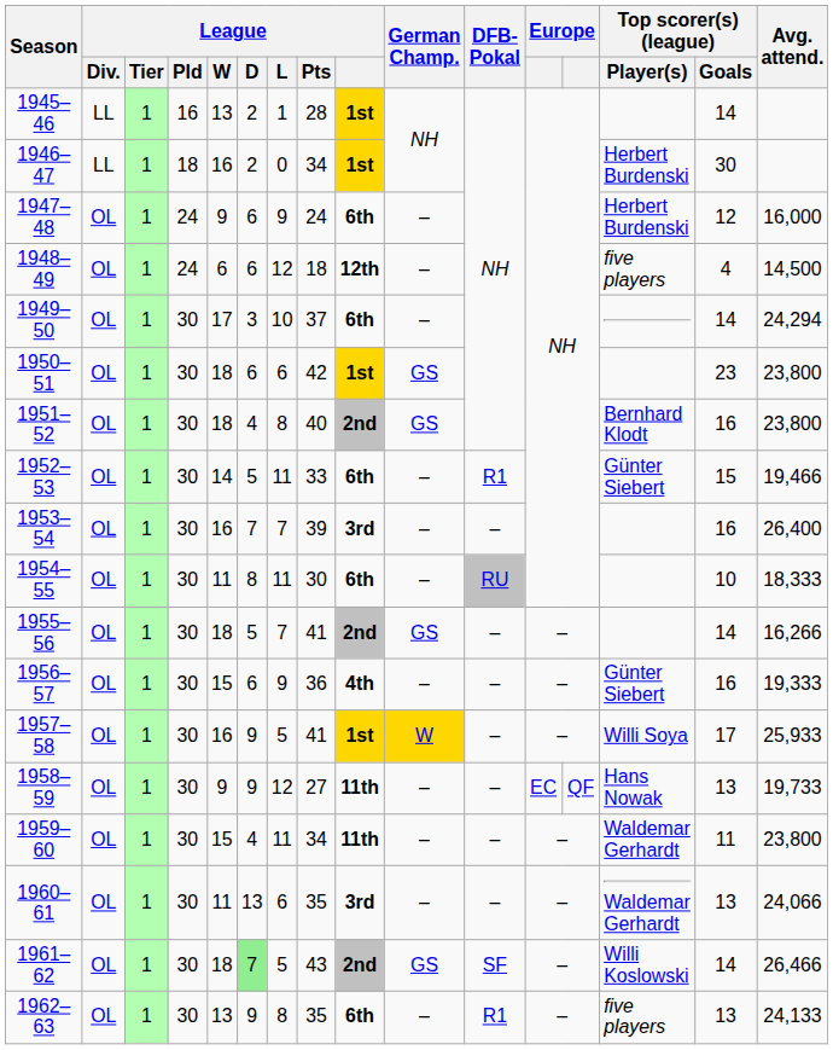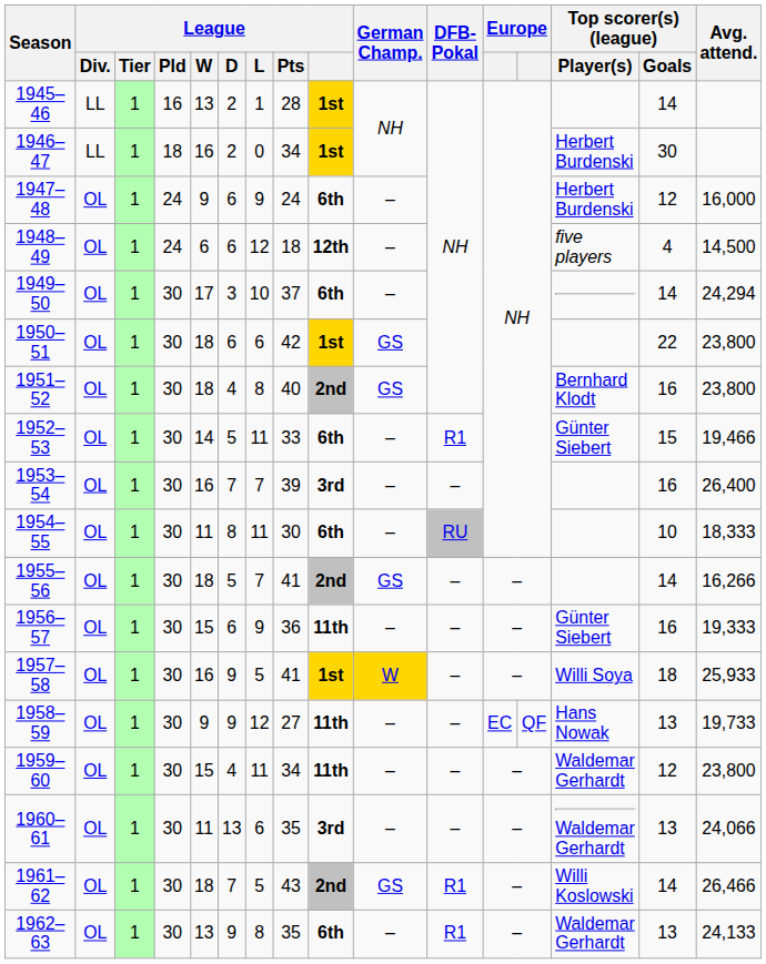 <table class="wikitable sortable sort-under-center nowrap" style="text-align: center">
 <tr>
 <th rowspan="2">Season</th>
 <th colspan="8"><a href='#'>League</a></th>
 <th rowspan="2"><a href='#'>German<br>Champ.</a></th>
 <th rowspan="2"><a href='#'>DFB-<br>Pokal</a></th>
 <th colspan="2"><a href='#'>Europe</a></th>
 <th colspan="2">Top scorer(s) (league)</th>
 <th rowspan="2">Avg.<br>attend.</th>
 </tr>
 <tr>
 <th>Div.</th>
 <th>Tier</th>
 <th>Pld</th>
 <th>W</th>
 <th>D</th>
 <th>L</th>
 <th>Pts</th>
 <th></th>
 <th></th>
 <th></th>
 <th>Player(s)</th>
 <th>Goals</th>
 </tr>
 <tr>
 <td><a href='#'>1945–46</a></td>
 <td>LL</td>
 <td bgcolor="#b2ffb2">1</td>
 <td>16</td>
 <td>13</td>
 <td>2</td>
 <td>1</td>
 <td>28</td>
 <td bgcolor="gold"><strong>1st</strong></td>
 <td rowspan="2"><em>NH</em></td>
 <td rowspan="7"><em>NH</em></td>
 <td colspan="2" rowspan="10"><em>NH</em></td>
 <td align=left> </td>
 <td>14</td>
 <td></td>
 </tr>
 <tr>
 <td><a href='#'>1946–47</a></td>
 <td>LL</td>
 <td bgcolor="#b2ffb2">1</td>
 <td>18</td>
 <td>16</td>
 <td>2</td>
 <td>0</td>
 <td>34</td>
 <td bgcolor="gold"><strong>1st</strong></td>
 <td align=left> <a href='#'>Herbert Burdenski</a></td>
 <td>30</td>
 <td></td>
 </tr>
 <tr>
 <td><a href='#'>1947–48</a></td>
 <td><a href='#'>OL</a></td>
 <td bgcolor="#b2ffb2">1</td>
 <td>24</td>
 <td>9</td>
 <td>6</td>
 <td>9</td>
 <td>24</td>
 <td><strong>6th</strong></td>
 <td>–</td>
 <td align=left> <a href='#'>Herbert Burdenski</a></td>
 <td>12</td>
 <td>16,000</td>
 </tr>
 <tr>
 <td><a href='#'>1948–49</a></td>
 <td><a href='#'>OL</a></td>
 <td bgcolor="#b2ffb2">1</td>
 <td>24</td>
 <td>6</td>
 <td>6</td>
 <td>12</td>
 <td>18</td>
 <td><strong>12th</strong></td>
 <td>–</td>
 <td align=left><em>five players</em></td>
 <td>4</td>
 <td>14,500</td>
 </tr>
 <tr>
 <td><a href='#'>1949–50</a></td>
 <td><a href='#'>OL</a></td>
 <td bgcolor="#b2ffb2">1</td>
 <td>30</td>
 <td>17</td>
 <td>3</td>
 <td>10</td>
 <td>37</td>
 <td><strong>6th</strong></td>
 <td>–</td>
 <td align=left> <hr> </td>
 <td>14</td>
 <td>24,294</td>
 </tr>
 <tr>
 <td><a href='#'>1950–51</a></td>
 <td><a href='#'>OL</a></td>
 <td bgcolor="#b2ffb2">1</td>
 <td>30</td>
 <td>18</td>
 <td>6</td>
 <td>6</td>
 <td>42</td>
 <td bgcolor="gold"><strong>1st</strong></td>
 <td><a href='#'>GS</a></td>
 <td align=left> <strong></strong></td>
-<td>23</td>
+<td>22</td>
 <td>23,800</td>
 </tr>
 <tr>
 <td><a href='#'>1951–52</a></td>
 <td><a href='#'>OL</a></td>
 <td bgcolor="#b2ffb2">1</td>
 <td>30</td>
 <td>18</td>
 <td>4</td>
 <td>8</td>
 <td>40</td>
 <td bgcolor="silver"><strong>2nd</strong></td>
 <td><a href='#'>GS</a></td>
 <td align=left> <a href='#'>Bernhard Klodt</a></td>
 <td>16</td>
 <td>23,800</td>
 </tr>
 <tr>
 <td><a href='#'>1952–53</a></td>
 <td><a href='#'>OL</a></td>
 <td bgcolor="#b2ffb2">1</td>
 <td>30</td>
 <td>14</td>
 <td>5</td>
 <td>11</td>
 <td>33</td>
 <td><strong>6th</strong></td>
 <td>–</td>
 <td><a href='#'>R1</a></td>
 <td align=left> <a href='#'>Günter Siebert</a></td>
 <td>15</td>
 <td>19,466</td>
 </tr>
 <tr>
 <td><a href='#'>1953–54</a></td>
 <td><a href='#'>OL</a></td>
 <td bgcolor="#b2ffb2">1</td>
 <td>30</td>
 <td>16</td>
 <td>7</td>
 <td>7</td>
 <td>39</td>
 <td><strong>3rd</strong></td>
 <td>–</td>
 <td>–</td>
 <td align=left> </td>
 <td>16</td>
 <td>26,400</td>
 </tr>
 <tr>
 <td><a href='#'>1954–55</a></td>
 <td><a href='#'>OL</a></td>
 <td bgcolor="#b2ffb2">1</td>
 <td>30</td>
 <td>11</td>
 <td>8</td>
 <td>11</td>
 <td>30</td>
 <td><strong>6th</strong></td>
 <td>–</td>
 <td bgcolor="silver"><a href='#'>RU</a></td>
 <td align=left> </td>
 <td>10</td>
 <td>18,333</td>
 </tr>
 <tr>
 <td><a href='#'>1955–56</a></td>
 <td><a href='#'>OL</a></td>
 <td bgcolor="#b2ffb2">1</td>
 <td>30</td>
 <td>18</td>
 <td>5</td>
 <td>7</td>
 <td>41</td>
 <td bgcolor="silver"><strong>2nd</strong></td>
 <td><a href='#'>GS</a></td>
 <td>–</td>
 <td colspan="2">–</td>
 <td align=left> </td>
 <td>14</td>
 <td>16,266</td>
 </tr>
 <tr>
 <td><a href='#'>1956–57</a></td>
 <td><a href='#'>OL</a></td>
 <td bgcolor="#b2ffb2">1</td>
 <td>30</td>
 <td>15</td>
 <td>6</td>
 <td>9</td>
 <td>36</td>
-<td><strong>4th</strong></td>
+<td><strong>11th</strong></td>
 <td>–</td>
 <td>–</td>
 <td colspan="2">–</td>
 <td align=left> <a href='#'>Günter Siebert</a></td>
 <td>16</td>
 <td>19,333</td>
 </tr>
 <tr>
 <td><a href='#'>1957–58</a></td>
 <td><a href='#'>OL</a></td>
 <td bgcolor="#b2ffb2">1</td>
 <td>30</td>
 <td>16</td>
 <td>9</td>
 <td>5</td>
 <td>41</td>
 <td bgcolor="gold"><strong>1st</strong></td>
 <td bgcolor="gold"><a href='#'>W</a></td>
 <td>–</td>
 <td colspan="2">–</td>
 <td align=left> <a href='#'>Willi Soya</a></td>
-<td>17</td>
+<td>18</td>
 <td>25,933</td>
 </tr>
 <tr>
 <td><a href='#'>1958–59</a></td>
 <td><a href='#'>OL</a></td>
 <td bgcolor="#b2ffb2">1</td>
 <td>30</td>
 <td>9</td>
 <td>9</td>
 <td>12</td>
 <td>27</td>
 <td><strong>11th</strong></td>
 <td>–</td>
 <td>–</td>
 <td><a href='#'>EC</a></td>
 <td><a href='#'>QF</a></td>
 <td align=left> <a href='#'>Hans Nowak</a></td>
 <td>13</td>
 <td>19,733</td>
 </tr>
 <tr>
 <td><a href='#'>1959–60</a></td>
 <td><a href='#'>OL</a></td>
 <td bgcolor="#b2ffb2">1</td>
 <td>30</td>
 <td>15</td>
 <td>4</td>
 <td>11</td>
 <td>34</td>
 <td><strong>11th</strong></td>
 <td>–</td>
 <td>–</td>
 <td colspan="2">–</td>
 <td align=left> <a href='#'>Waldemar Gerhardt</a></td>
-<td>11</td>
+<td>12</td>
 <td>23,800</td>
 </tr>
 <tr>
 <td><a href='#'>1960–61</a></td>
 <td><a href='#'>OL</a></td>
 <td bgcolor="#b2ffb2">1</td>
 <td>30</td>
 <td>11</td>
 <td>13</td>
 <td>6</td>
 <td>35</td>
 <td><strong>3rd</strong></td>
 <td>–</td>
 <td>–</td>
 <td colspan="2">–</td>
 <td align=left> <hr> <a href='#'>Waldemar Gerhardt</a></td>
 <td>13</td>
 <td>24,066</td>
 </tr>
 <tr>
 <td><a href='#'>1961–62</a></td>
 <td><a href='#'>OL</a></td>
 <td bgcolor="#b2ffb2">1</td>
 <td>30</td>
 <td>18</td>
-<td style="background: lightgreen;">7</td>
+<td>7</td>
 <td>5</td>
 <td>43</td>
 <td bgcolor="silver"><strong>2nd</strong></td>
 <td><a href='#'>GS</a></td>
-<td><a href='#'>SF</a></td>
+<td><a href='#'>R1</a></td>
 <td colspan="2">–</td>
 <td align=left> <a href='#'>Willi Koslowski</a></td>
 <td>14</td>
 <td>26,466</td>
 </tr>
 <tr>
 <td><a href='#'>1962–63</a></td>
 <td><a href='#'>OL</a></td>
 <td bgcolor="#b2ffb2">1</td>
 <td>30</td>
 <td>13</td>
 <td>9</td>
 <td>8</td>
 <td>35</td>
 <td><strong>6th</strong></td>
 <td>–</td>
 <td><a href='#'>R1</a></td>
 <td colspan="2">–</td>
-<td align=left><em>five players</em></td>
+<td align=left> <a href='#'>Waldemar Gerhardt</a></td>
 <td>13</td>
 <td>24,133</td>
 </tr>
 </table>
